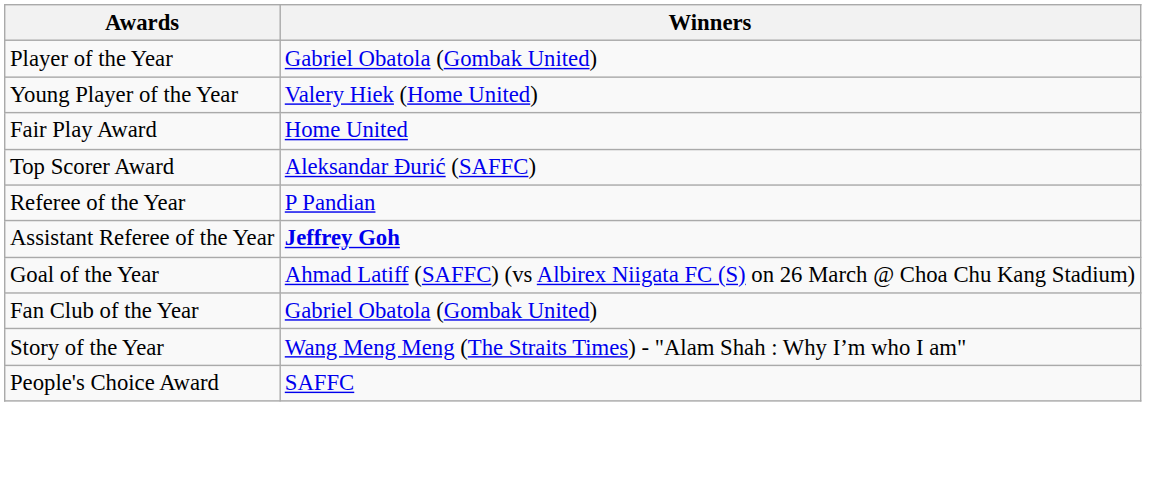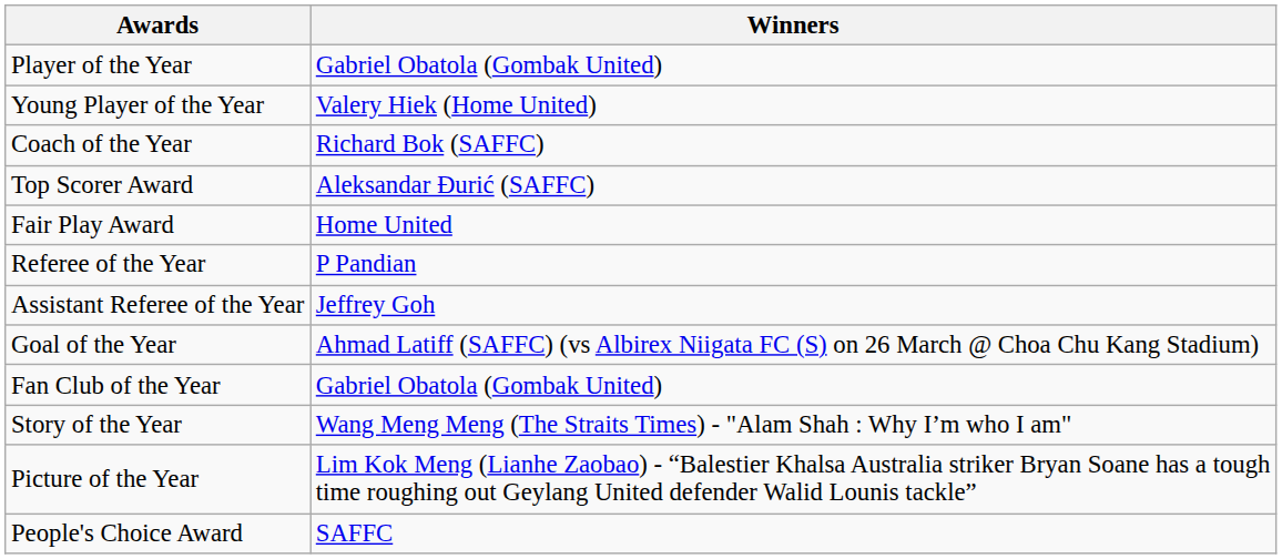 <table class="wikitable">
 <tr>
 <th>Awards</th>
 <th>Winners</th>
 </tr>
 <tr>
 <td>Player of the Year</td>
 <td><a href='#'>Gabriel Obatola</a> (<a href='#'>Gombak United</a>)</td>
 </tr>
 <tr>
 <td>Young Player of the Year</td>
 <td><a href='#'>Valery Hiek</a> (<a href='#'>Home United</a>)</td>
 </tr>
 <tr>
-<td>Fair Play Award</td>
-<td><a href='#'>Home United</a></td>
+<td>Coach of the Year</td>
+<td><a href='#'>Richard Bok</a> (<a href='#'>SAFFC</a>)</td>
 </tr>
 <tr>
 <td>Top Scorer Award</td>
 <td><a href='#'>Aleksandar Đurić</a> (<a href='#'>SAFFC</a>)</td>
+</tr>
+<tr>
+<td>Fair Play Award</td>
+<td><a href='#'>Home United</a></td>
 </tr>
 <tr>
 <td>Referee of the Year</td>
 <td><a href='#'>P Pandian</a></td>
 </tr>
 <tr>
 <td>Assistant Referee of the Year</td>
-<td><strong><a href='#'>Jeffrey Goh</a></strong></td>
+<td><a href='#'>Jeffrey Goh</a></td>
 </tr>
 <tr>
 <td>Goal of the Year</td>
 <td><a href='#'>Ahmad Latiff</a> (<a href='#'>SAFFC</a>) (vs <a href='#'>Albirex Niigata FC (S)</a> on 26 March @ Choa Chu Kang Stadium)</td>
 </tr>
 <tr>
 <td>Fan Club of the Year</td>
 <td><a href='#'>Gabriel Obatola</a> (<a href='#'>Gombak United</a>)</td>
 </tr>
 <tr>
 <td>Story of the Year</td>
 <td><a href='#'>Wang Meng Meng</a> (<a href='#'>The Straits Times</a>) - "Alam Shah : Why I’m who I am"</td>
 </tr>
 <tr>
+<td>Picture of the Year</td>
+<td><a href='#'>Lim Kok Meng</a> (<a href='#'>Lianhe Zaobao</a>) - “Balestier Khalsa Australia striker Bryan Soane has a tough <br> time roughing out Geylang United defender Walid Lounis tackle”</td>
+</tr>
+<tr>
 <td>People's Choice Award</td>
 <td><a href='#'>SAFFC</a></td>
 </tr>
 </table>
